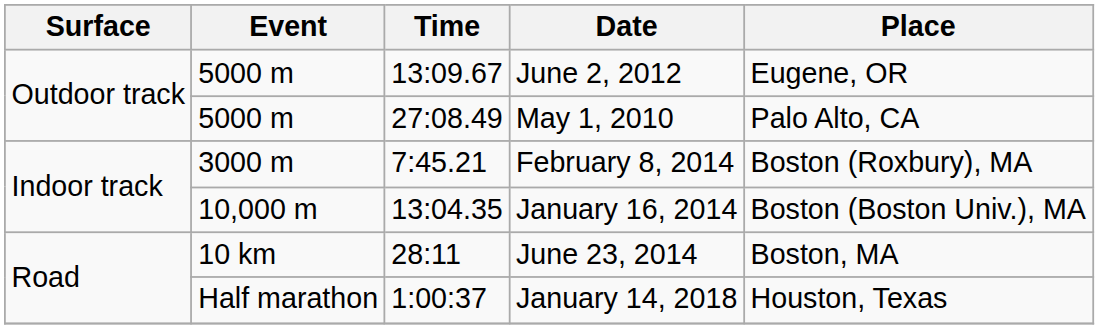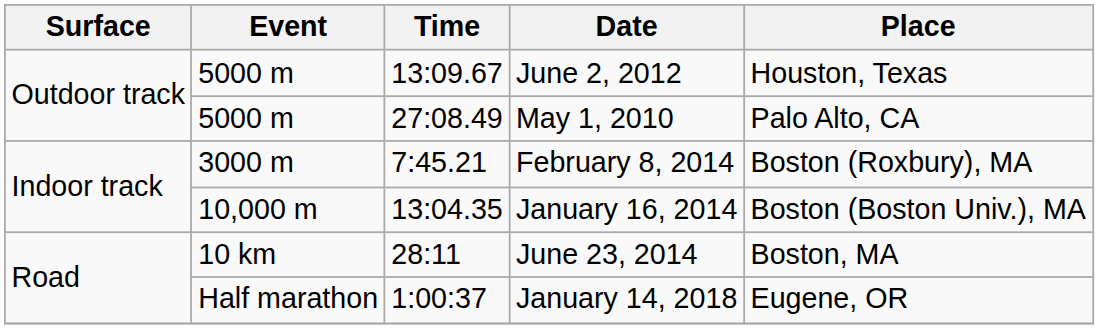 <table class="wikitable">
 <tr>
 <th>Surface</th>
 <th>Event</th>
 <th>Time</th>
 <th>Date</th>
 <th>Place</th>
 </tr>
 <tr>
 <td rowspan=2>Outdoor track</td>
 <td>5000 m</td>
 <td>13:09.67</td>
 <td>June 2, 2012</td>
-<td>Eugene, OR</td>
+<td>Houston, Texas</td>
 </tr>
 <tr>
 <td>5000 m</td>
 <td>27:08.49</td>
 <td>May 1, 2010</td>
 <td>Palo Alto, CA</td>
 </tr>
 <tr>
 <td rowspan=2>Indoor track</td>
 <td>3000 m</td>
 <td>7:45.21</td>
 <td>February 8, 2014</td>
 <td>Boston (Roxbury), MA</td>
 </tr>
 <tr>
 <td>10,000 m</td>
 <td>13:04.35</td>
 <td>January 16, 2014</td>
 <td>Boston (Boston Univ.), MA</td>
 </tr>
 <tr>
 <td rowspan=2>Road</td>
 <td>10 km</td>
 <td>28:11</td>
 <td>June 23, 2014</td>
 <td>Boston, MA</td>
 </tr>
 <tr>
 <td>Half marathon</td>
 <td>1:00:37</td>
 <td>January 14, 2018</td>
-<td>Houston, Texas</td>
+<td>Eugene, OR</td>
 </tr>
 <tr>
 </tr>
 </table>
